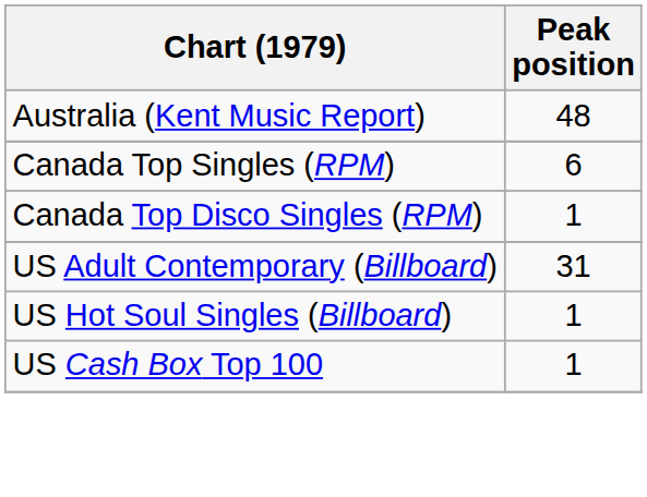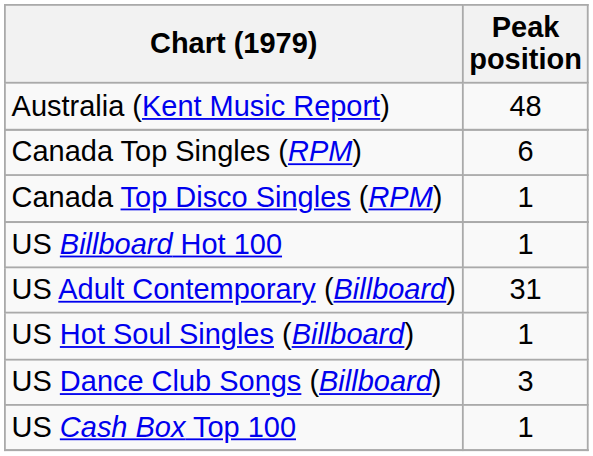 <table class="wikitable sortable">
 <tr>
 <th>Chart (1979)</th>
 <th>Peak<br>position</th>
 </tr>
 <tr>
 <td>Australia (<a href='#'>Kent Music Report</a>)</td>
 <td align="center">48</td>
 </tr>
 <tr>
 </tr>
 <tr>
 <td>Canada Top Singles (<em><a href='#'>RPM</a></em>)</td>
 <td align="center">6</td>
 </tr>
 <tr>
 <td>Canada <a href='#'>Top Disco Singles</a> (<em><a href='#'>RPM</a></em>)</td>
 <td align="center">1</td>
 </tr>
 <tr>
 </tr>
 <tr>
 </tr>
 <tr>
 </tr>
 <tr>
 </tr>
 <tr>
 </tr>
 <tr>
 </tr>
 <tr>
+<td>US <a href='#'><em>Billboard</em> Hot 100</a></td>
+<td align="center">1</td>
+</tr>
+<tr>
 <td>US <a href='#'>Adult Contemporary</a> (<em><a href='#'>Billboard</a></em>)</td>
 <td align="center">31</td>
 </tr>
 <tr>
 <td>US <a href='#'>Hot Soul Singles</a> (<em><a href='#'>Billboard</a></em>)</td>
 <td align="center">1</td>
 </tr>
 <tr>
+<td>US <a href='#'>Dance Club Songs</a> (<em><a href='#'>Billboard</a></em>)</td>
+<td align="center">3</td>
+</tr>
+<tr>
 <td>US <a href='#'><em>Cash Box</em> Top 100</a></td>
 <td align="center">1</td>
 </tr>
 <tr>
 </tr>
 </table>
